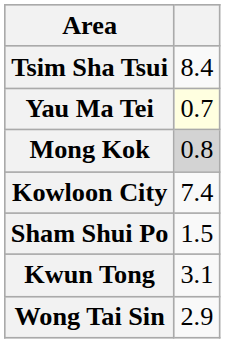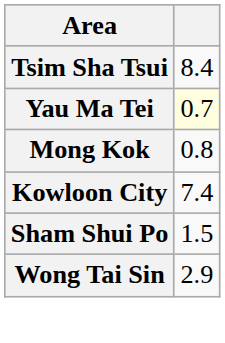 <table class="wikitable sortable" style="text-align:right;">
 <tr>
 <th scope="col">Area</th>
 <th scope="col"></th>
 </tr>
 <tr>
 <th scope="row">Tsim Sha Tsui</th>
 <td>8.4</td>
 </tr>
 <tr>
 <th scope="row">Yau Ma Tei</th>
 <td style="background: lightyellow;">0.7</td>
 </tr>
 <tr>
 <th scope="row">Mong Kok</th>
-<td style="background: lightgrey;">0.8</td>
+<td>0.8</td>
 </tr>
 <tr>
 <th scope="row">Kowloon City</th>
 <td>7.4</td>
 </tr>
 <tr>
 <th scope="row">Sham Shui Po</th>
 <td>1.5</td>
 </tr>
 <tr>
-<th scope="row">Kwun Tong</th>
-<td>3.1</td>
-</tr>
-<tr>
 <th scope="row">Wong Tai Sin</th>
 <td>2.9</td>
 </tr>
 </table>
